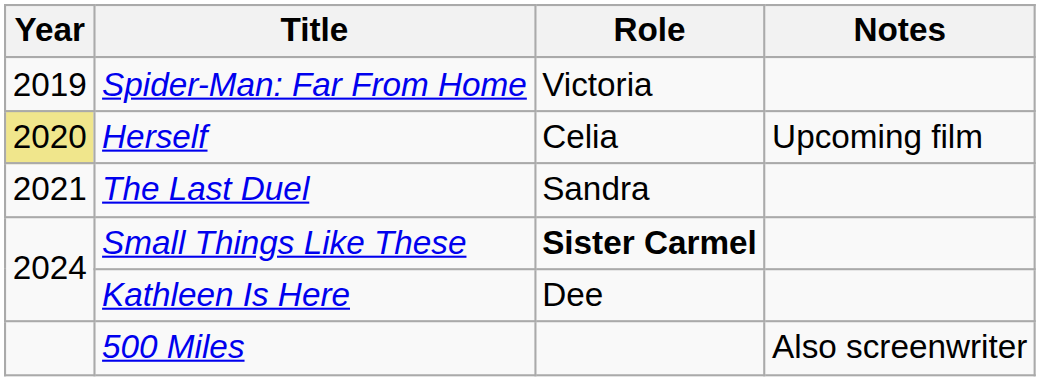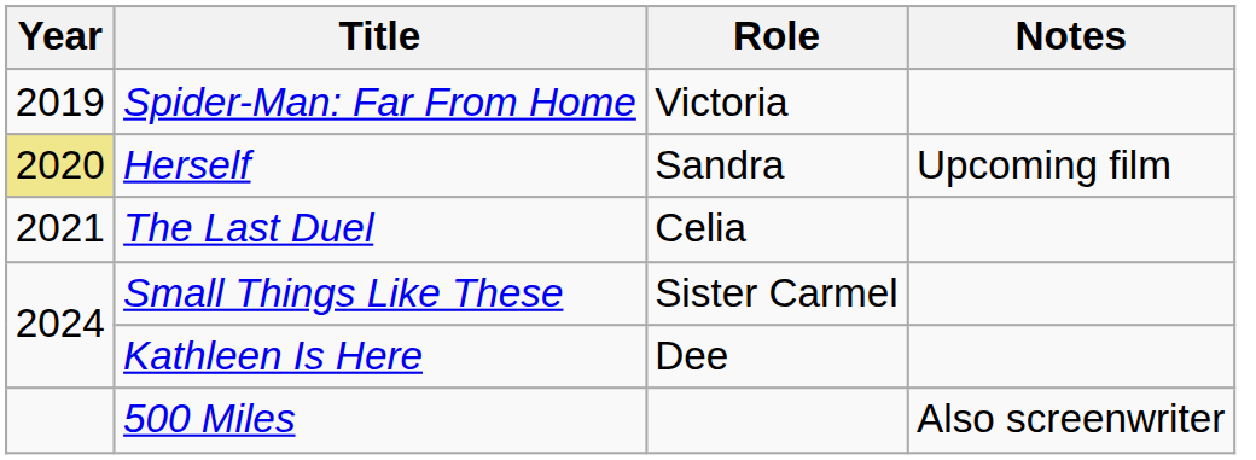 <table class="wikitable sortable">
 <tr>
 <th>Year</th>
 <th>Title</th>
 <th>Role</th>
 <th>Notes</th>
 </tr>
 <tr>
 <td>2019</td>
 <td><em><a href='#'>Spider-Man: Far From Home</a></em></td>
 <td>Victoria</td>
 <td></td>
 </tr>
 <tr>
 <td style="background: khaki;">2020</td>
 <td><em><a href='#'>Herself</a></em></td>
-<td>Celia</td>
+<td>Sandra</td>
 <td>Upcoming film</td>
 </tr>
 <tr>
 <td>2021</td>
 <td><em><a href='#'>The Last Duel</a></em></td>
-<td>Sandra</td>
+<td>Celia</td>
 <td></td>
 </tr>
 <tr>
 <td rowspan="2">2024</td>
 <td><em><a href='#'>Small Things Like These</a></em></td>
-<td><strong>Sister Carmel</strong></td>
+<td>Sister Carmel</td>
 <td></td>
 </tr>
 <tr>
 <td><em><a href='#'>Kathleen Is Here</a></em></td>
 <td>Dee</td>
 <td></td>
 </tr>
 <tr>
 <td></td>
 <td><em><a href='#'>500 Miles</a></em></td>
 <td></td>
 <td>Also screenwriter</td>
 </tr>
 </table>
